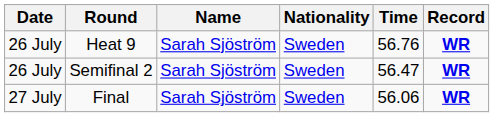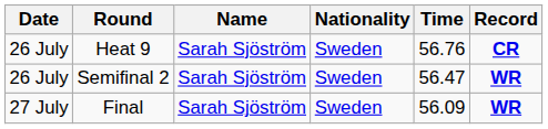 <table class="wikitable" style="text-align:center">
 <tr>
 <th>Date</th>
 <th>Round</th>
 <th>Name</th>
 <th>Nationality</th>
 <th>Time</th>
 <th>Record</th>
 </tr>
 <tr>
 <td>26 July</td>
 <td>Heat 9</td>
 <td align="left"><a href='#'>Sarah Sjöström</a></td>
 <td align="left"> <a href='#'>Sweden</a></td>
 <td>56.76</td>
-<td><strong><a href='#'>WR</a></strong></td>
+<td><strong><a href='#'>CR</a></strong></td>
 </tr>
 <tr>
 <td>26 July</td>
 <td>Semifinal 2</td>
 <td align="left"><a href='#'>Sarah Sjöström</a></td>
 <td align="left"> <a href='#'>Sweden</a></td>
 <td>56.47</td>
 <td><strong><a href='#'>WR</a></strong></td>
 </tr>
 <tr>
 <td>27 July</td>
 <td>Final</td>
 <td align="left"><a href='#'>Sarah Sjöström</a></td>
 <td align="left"> <a href='#'>Sweden</a></td>
-<td>56.06</td>
+<td>56.09</td>
 <td><strong><a href='#'>WR</a></strong></td>
 </tr>
 </table>
